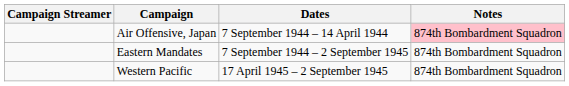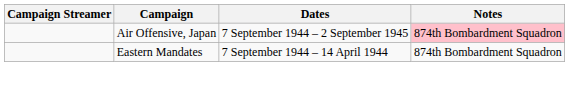 <table class="wikitable">
 <tr style="background:#efefef;">
 <th>Campaign Streamer</th>
 <th>Campaign</th>
 <th>Dates</th>
 <th>Notes</th>
 </tr>
 <tr>
 <td></td>
 <td>Air Offensive, Japan</td>
-<td>7 September 1944 – 14 April 1944</td>
+<td>7 September 1944 – 2 September 1945</td>
 <td style="background: pink;">874th Bombardment Squadron</td>
 </tr>
 <tr>
 <td></td>
 <td>Eastern Mandates</td>
-<td>7 September 1944 – 2 September 1945</td>
-<td>874th Bombardment Squadron</td>
-</tr>
-<tr>
-<td></td>
-<td>Western Pacific</td>
-<td>17 April 1945 – 2 September 1945</td>
+<td>7 September 1944 – 14 April 1944</td>
 <td>874th Bombardment Squadron</td>
 </tr>
 </table>
